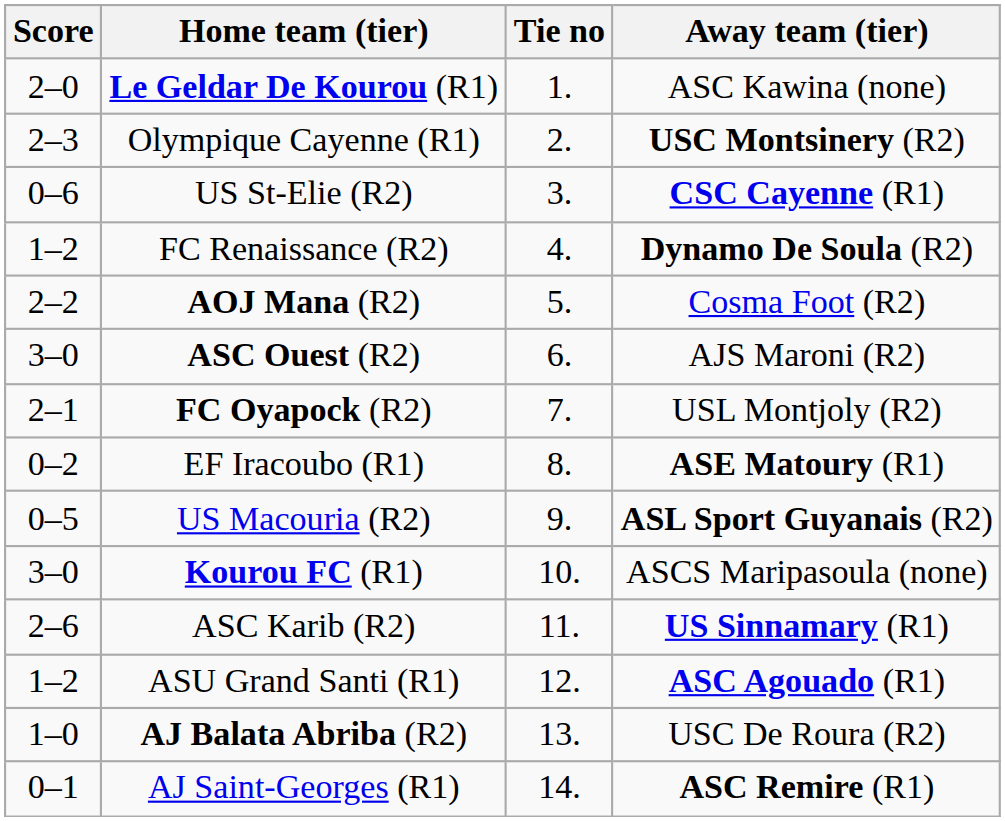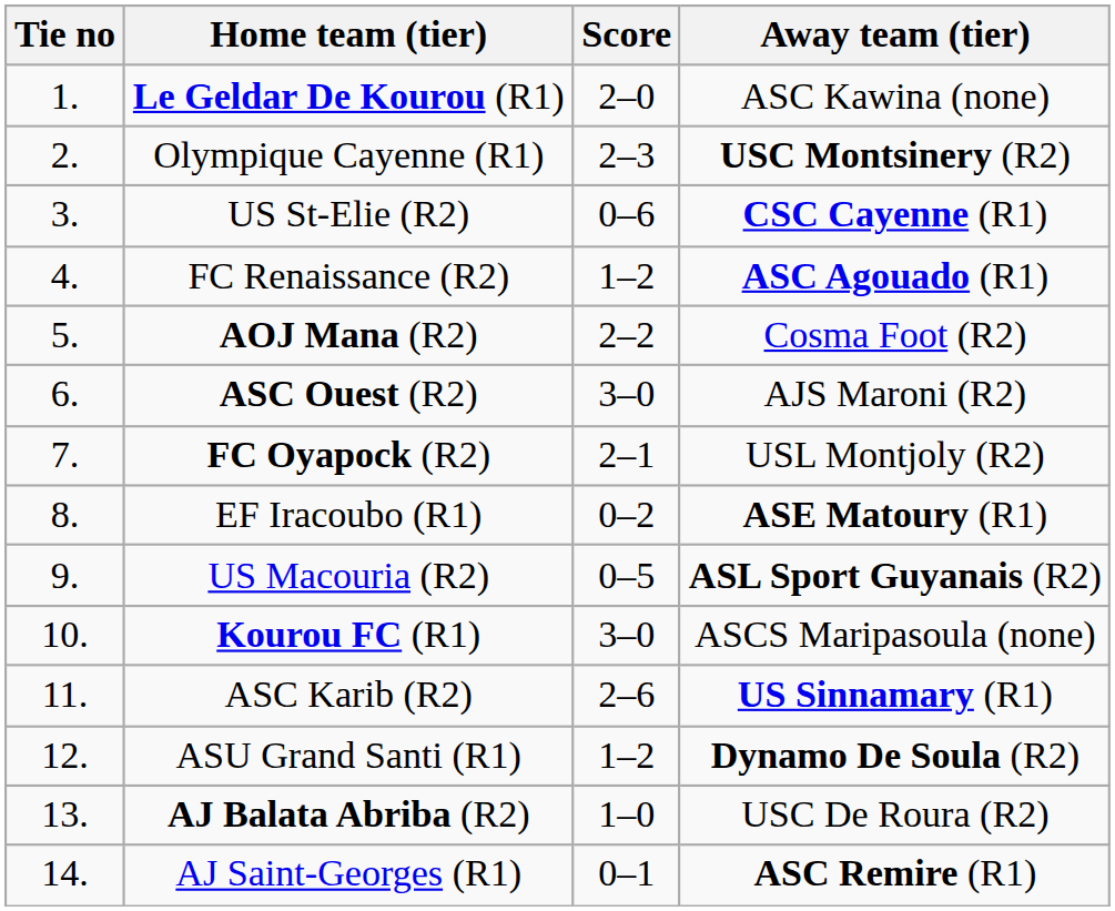 <table class="wikitable" style="text-align: center">
 <tr>
+<th>Tie no</th>
+<th>Home team (tier)</th>
 <th>Score</th>
-<th>Home team (tier)</th>
-<th>Tie no</th>
 <th>Away team (tier)</th>
 </tr>
 <tr>
+<td>1.</td>
+<td> <strong><a href='#'>Le Geldar De Kourou</a></strong> (R1)</td>
 <td>2–0 </td>
-<td> <strong><a href='#'>Le Geldar De Kourou</a></strong> (R1)</td>
-<td>1.</td>
 <td>ASC Kawina (none) </td>
 </tr>
 <tr>
+<td>2.</td>
+<td> Olympique Cayenne (R1)</td>
 <td>2–3</td>
-<td> Olympique Cayenne (R1)</td>
-<td>2.</td>
 <td><strong>USC Montsinery</strong> (R2) </td>
 </tr>
 <tr>
+<td>3.</td>
+<td> US St-Elie (R2)</td>
 <td>0–6</td>
-<td> US St-Elie (R2)</td>
-<td>3.</td>
 <td><strong><a href='#'>CSC Cayenne</a></strong> (R1) </td>
 </tr>
 <tr>
+<td>4.</td>
+<td> FC Renaissance (R2)</td>
 <td>1–2</td>
-<td> FC Renaissance (R2)</td>
-<td>4.</td>
+<td><strong><a href='#'>ASC Agouado</a></strong> (R1) </td>
+</tr>
+<tr>
+<td>5.</td>
+<td> <strong>AOJ Mana</strong> (R2)</td>
+<td>2–2 </td>
+<td><a href='#'>Cosma Foot</a> (R2) </td>
+</tr>
+<tr>
+<td>6.</td>
+<td> <strong>ASC Ouest</strong> (R2)</td>
+<td>3–0 </td>
+<td>AJS Maroni (R2) </td>
+</tr>
+<tr>
+<td>7.</td>
+<td> <strong>FC Oyapock</strong> (R2)</td>
+<td>2–1</td>
+<td>USL Montjoly (R2) </td>
+</tr>
+<tr>
+<td>8.</td>
+<td> EF Iracoubo (R1)</td>
+<td>0–2</td>
+<td><strong>ASE Matoury</strong> (R1) </td>
+</tr>
+<tr>
+<td>9.</td>
+<td> <a href='#'>US Macouria</a> (R2)</td>
+<td>0–5</td>
+<td><strong>ASL Sport Guyanais</strong> (R2) </td>
+</tr>
+<tr>
+<td>10.</td>
+<td> <strong><a href='#'>Kourou FC</a></strong> (R1)</td>
+<td>3–0 </td>
+<td>ASCS Maripasoula (none) </td>
+</tr>
+<tr>
+<td>11.</td>
+<td> ASC Karib (R2)</td>
+<td>2–6</td>
+<td><strong><a href='#'>US Sinnamary</a></strong> (R1) </td>
+</tr>
+<tr>
+<td>12.</td>
+<td> ASU Grand Santi (R1)</td>
+<td>1–2</td>
 <td><strong>Dynamo De Soula</strong> (R2) </td>
 </tr>
 <tr>
-<td>2–2 </td>
-<td> <strong>AOJ Mana</strong> (R2)</td>
-<td>5.</td>
-<td><a href='#'>Cosma Foot</a> (R2) </td>
-</tr>
-<tr>
-<td>3–0 </td>
-<td> <strong>ASC Ouest</strong> (R2)</td>
-<td>6.</td>
-<td>AJS Maroni (R2) </td>
-</tr>
-<tr>
-<td>2–1</td>
-<td> <strong>FC Oyapock</strong> (R2)</td>
-<td>7.</td>
-<td>USL Montjoly (R2) </td>
-</tr>
-<tr>
-<td>0–2</td>
-<td> EF Iracoubo (R1)</td>
-<td>8.</td>
-<td><strong>ASE Matoury</strong> (R1) </td>
-</tr>
-<tr>
-<td>0–5</td>
-<td> <a href='#'>US Macouria</a> (R2)</td>
-<td>9.</td>
-<td><strong>ASL Sport Guyanais</strong> (R2) </td>
-</tr>
-<tr>
-<td>3–0 </td>
-<td> <strong><a href='#'>Kourou FC</a></strong> (R1)</td>
-<td>10.</td>
-<td>ASCS Maripasoula (none) </td>
-</tr>
-<tr>
-<td>2–6</td>
-<td> ASC Karib (R2)</td>
-<td>11.</td>
-<td><strong><a href='#'>US Sinnamary</a></strong> (R1) </td>
-</tr>
-<tr>
-<td>1–2</td>
-<td> ASU Grand Santi (R1)</td>
-<td>12.</td>
-<td><strong><a href='#'>ASC Agouado</a></strong> (R1) </td>
-</tr>
-<tr>
+<td>13.</td>
+<td> <strong>AJ Balata Abriba</strong> (R2)</td>
 <td>1–0</td>
-<td> <strong>AJ Balata Abriba</strong> (R2)</td>
-<td>13.</td>
 <td>USC De Roura (R2) </td>
 </tr>
 <tr>
+<td>14.</td>
+<td> <a href='#'>AJ Saint-Georges</a> (R1)</td>
 <td>0–1</td>
-<td> <a href='#'>AJ Saint-Georges</a> (R1)</td>
-<td>14.</td>
 <td><strong>ASC Remire</strong> (R1) </td>
 </tr>
 </table>
